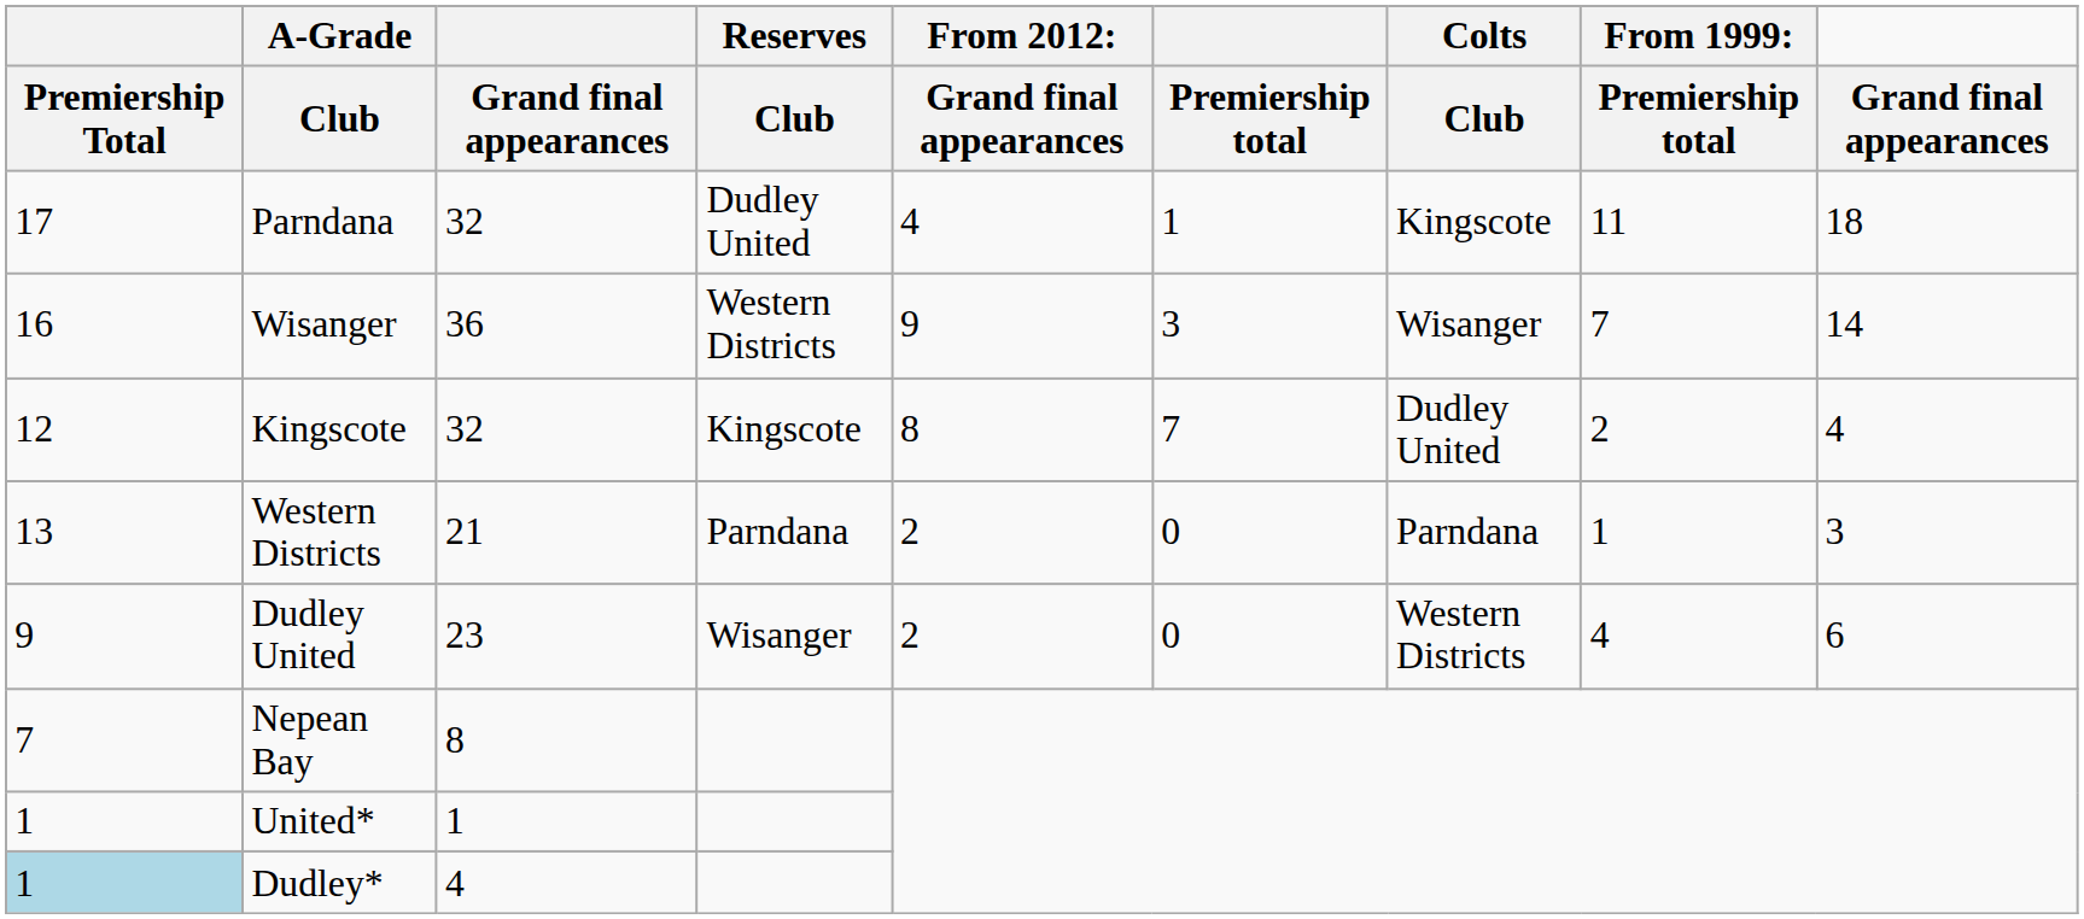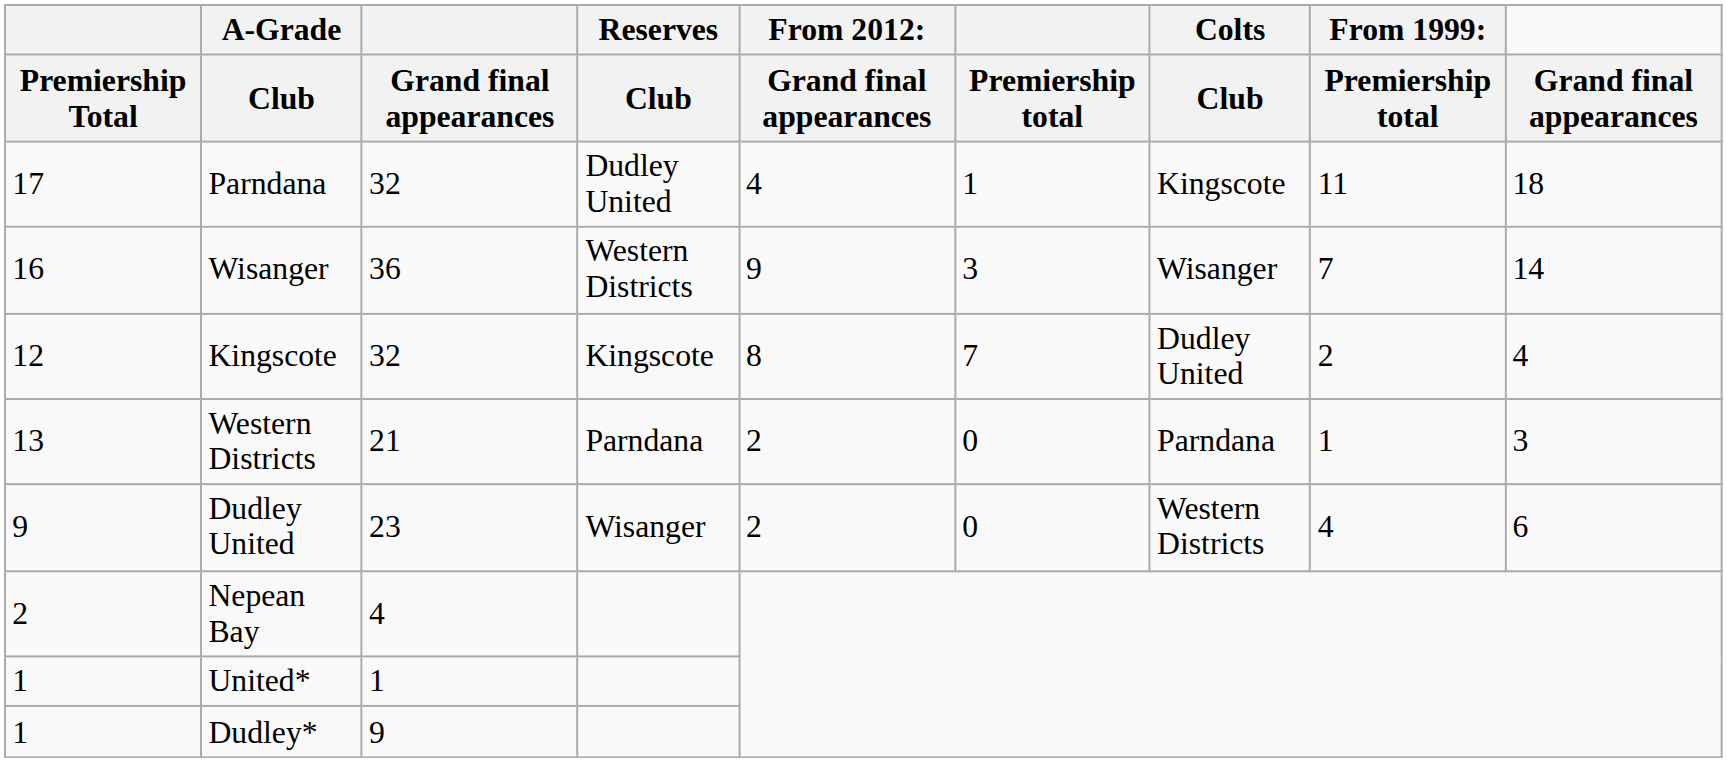 <table class="wikitable sortable">
 <tr>
 <th></th>
 <th>A-Grade</th>
 <th></th>
 <th>Reserves</th>
 <th>From 2012:</th>
 <th></th>
 <th>Colts</th>
 <th>From 1999:</th>
 </tr>
 <tr>
 <th>Premiership Total</th>
 <th>Club</th>
 <th>Grand final appearances</th>
 <th>Club</th>
 <th>Grand final appearances</th>
 <th>Premiership total</th>
 <th>Club</th>
 <th>Premiership total</th>
 <th>Grand final appearances</th>
 </tr>
 <tr>
 <td>17</td>
 <td>Parndana</td>
 <td>32</td>
 <td>Dudley United</td>
 <td>4</td>
 <td>1</td>
 <td>Kingscote</td>
 <td>11</td>
 <td>18</td>
 </tr>
 <tr>
 <td>16</td>
 <td>Wisanger</td>
 <td>36</td>
 <td>Western Districts</td>
 <td>9</td>
 <td>3</td>
 <td>Wisanger</td>
 <td>7</td>
 <td>14</td>
 </tr>
 <tr>
 <td>12</td>
 <td>Kingscote</td>
 <td>32</td>
 <td>Kingscote</td>
 <td>8</td>
 <td>7</td>
 <td>Dudley United</td>
 <td>2</td>
 <td>4</td>
 </tr>
 <tr>
 <td>13</td>
 <td>Western Districts</td>
 <td>21</td>
 <td>Parndana</td>
 <td>2</td>
 <td>0</td>
 <td>Parndana</td>
 <td>1</td>
 <td>3</td>
 </tr>
 <tr>
 <td>9</td>
 <td>Dudley United</td>
 <td>23</td>
 <td>Wisanger</td>
 <td>2</td>
 <td>0</td>
 <td>Western Districts</td>
 <td>4</td>
 <td>6</td>
 </tr>
 <tr>
-<td>7</td>
+<td>2</td>
 <td>Nepean Bay</td>
-<td>8</td>
+<td>4</td>
 <td></td>
 </tr>
 <tr>
 <td>1</td>
 <td>United*</td>
 <td>1</td>
 <td></td>
 </tr>
 <tr>
-<td style="background: lightblue;">1</td>
+<td>1</td>
 <td>Dudley*</td>
-<td>4</td>
+<td>9</td>
 <td></td>
 </tr>
 </table>
